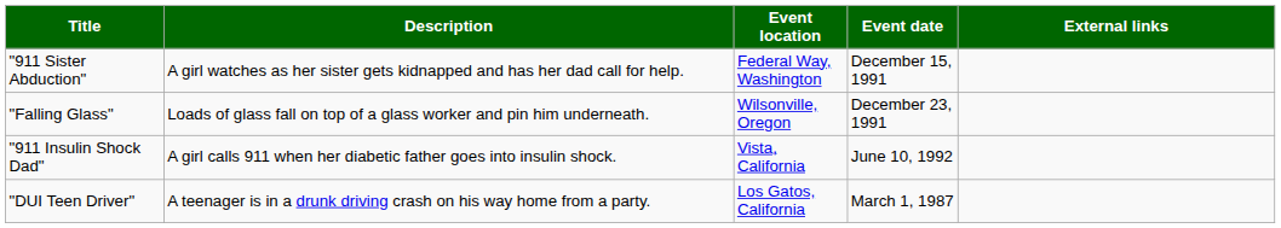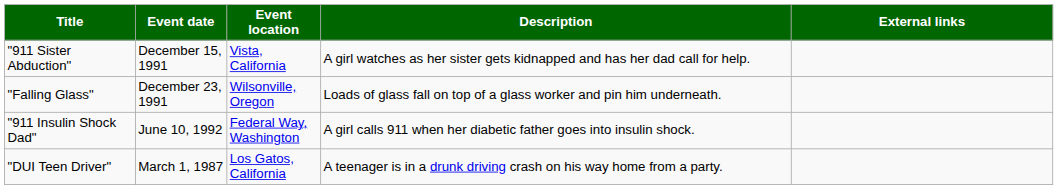 <table class="wikitable" style="width: 100%;">
 <tr>
 <th style="background: #006600; color: #FFFFFF; width: 10%;">Title</th>
+<th style="background: #006600; color: #FFFFFF; width: 7%;">Event date</th>
+<th style="background: #006600; color: #FFFFFF; width: 7%;">Event location</th>
 <th style="background: #006600; color: #FFFFFF; width: 36%;">Description</th>
-<th style="background: #006600; color: #FFFFFF; width: 7%;">Event location</th>
-<th style="background: #006600; color: #FFFFFF; width: 7%;">Event date</th>
 <th style="background: #006600; color: #FFFFFF; width: 20%;">External links</th>
 </tr>
 <tr>
 <td>"911 Sister Abduction"</td>
+<td>December 15, 1991</td>
+<td><a href='#'>Vista, California</a></td>
 <td>A girl watches as her sister gets kidnapped and has her dad call for help.</td>
-<td><a href='#'>Federal Way, Washington</a></td>
-<td>December 15, 1991</td>
 <td></td>
 </tr>
 <tr>
 <td>"Falling Glass"</td>
+<td>December 23, 1991</td>
+<td><a href='#'>Wilsonville, Oregon</a></td>
 <td>Loads of glass fall on top of a glass worker and pin him underneath.</td>
-<td><a href='#'>Wilsonville, Oregon</a></td>
-<td>December 23, 1991</td>
 <td></td>
 </tr>
 <tr>
 <td>"911 Insulin Shock Dad"</td>
+<td>June 10, 1992</td>
+<td><a href='#'>Federal Way, Washington</a></td>
 <td>A girl calls 911 when her diabetic father goes into insulin shock.</td>
-<td><a href='#'>Vista, California</a></td>
-<td>June 10, 1992</td>
 <td></td>
 </tr>
 <tr>
 <td>"DUI Teen Driver"</td>
+<td>March 1, 1987</td>
+<td><a href='#'>Los Gatos, California</a></td>
 <td>A teenager is in a <a href='#'>drunk driving</a> crash on his way home from a party.</td>
-<td><a href='#'>Los Gatos, California</a></td>
-<td>March 1, 1987</td>
 <td></td>
 </tr>
 </table>
